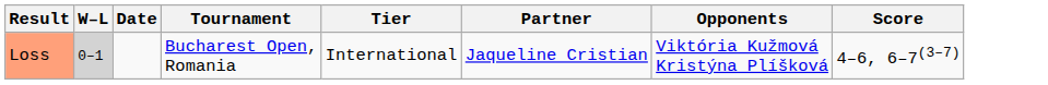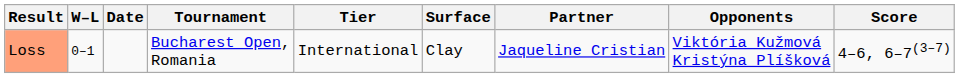 <table class="sortable wikitable">
 <tr>
 <th>Result</th>
 <th class="unsortable">W–L</th>
 <th>Date</th>
 <th>Tournament</th>
 <th>Tier</th>
+<th>Surface</th>
 <th>Partner</th>
 <th>Opponents</th>
 <th class="unsortable">Score</th>
 </tr>
 <tr>
 <td style="background:#ffa07a;">Loss</td>
-<td style="background: lightgrey;"><small>0–1</small></td>
+<td><small>0–1</small></td>
 <td><a href='#'></a></td>
 <td><a href='#'>Bucharest Open</a>, <br>Romania</td>
 <td>International</td>
+<td>Clay</td>
 <td> <a href='#'>Jaqueline Cristian</a></td>
 <td> <a href='#'>Viktória Kužmová</a><br> <a href='#'>Kristýna Plíšková</a></td>
 <td>4–6, 6–7<sup>(3–7)</sup></td>
 </tr>
 </table>
